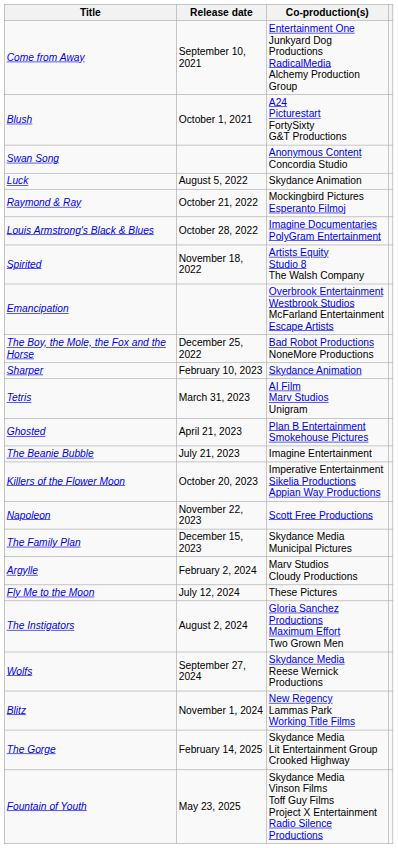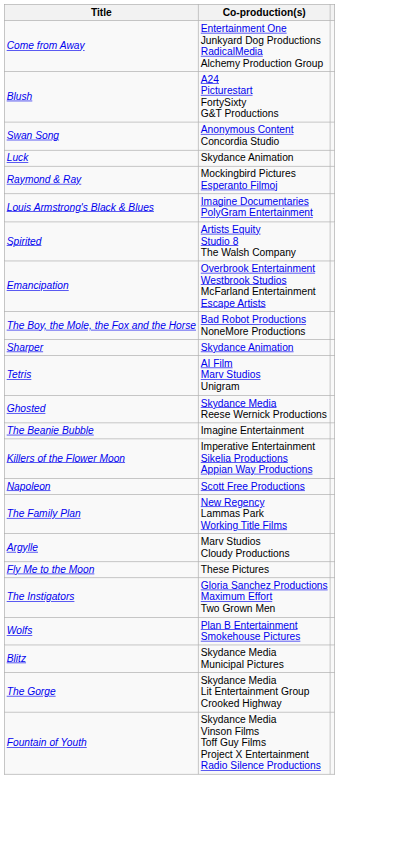 <table class="wikitable sortable">
 <tr>
 <th>Title</th>
-<th>Release date</th>
 <th>Co-production(s)</th>
 <th class="unsortable"></th>
 </tr>
 <tr>
 <td><em><a href='#'>Come from Away</a></em></td>
-<td>September 10, 2021</td>
 <td><a href='#'>Entertainment One</a><br>Junkyard Dog Productions<br><a href='#'>RadicalMedia</a><br>Alchemy Production Group</td>
 <td></td>
 </tr>
 <tr>
 <td><em><a href='#'>Blush</a></em></td>
-<td>October 1, 2021</td>
 <td><a href='#'>A24</a><br><a href='#'>Picturestart</a><br>FortySixty<br>G&T Productions</td>
 <td></td>
 </tr>
 <tr>
 <td><em><a href='#'>Swan Song</a></em></td>
-<td></td>
 <td><a href='#'>Anonymous Content</a><br>Concordia Studio</td>
 <td></td>
 </tr>
 <tr>
 <td><em><a href='#'>Luck</a></em></td>
-<td>August 5, 2022</td>
 <td>Skydance Animation</td>
 <td></td>
 </tr>
 <tr>
 <td><em><a href='#'>Raymond & Ray</a></em></td>
-<td>October 21, 2022</td>
 <td>Mockingbird Pictures<br><a href='#'>Esperanto Filmoj</a></td>
 <td></td>
 </tr>
 <tr>
 <td><em><a href='#'>Louis Armstrong's Black & Blues</a></em></td>
-<td>October 28, 2022</td>
 <td><a href='#'>Imagine Documentaries</a><br><a href='#'>PolyGram Entertainment</a></td>
 <td></td>
 </tr>
 <tr>
 <td><em><a href='#'>Spirited</a></em></td>
-<td>November 18, 2022</td>
 <td><a href='#'>Artists Equity</a><br><a href='#'>Studio 8</a><br>The Walsh Company</td>
 <td></td>
 </tr>
 <tr>
 <td><em><a href='#'>Emancipation</a></em></td>
-<td></td>
 <td><a href='#'>Overbrook Entertainment</a><br><a href='#'>Westbrook Studios</a><br>McFarland Entertainment<br><a href='#'>Escape Artists</a></td>
 <td></td>
 </tr>
 <tr>
 <td><em><a href='#'>The Boy, the Mole, the Fox and the Horse</a></em></td>
-<td>December 25, 2022</td>
 <td><a href='#'>Bad Robot Productions</a><br>NoneMore Productions</td>
 <td></td>
 </tr>
 <tr>
 <td><em><a href='#'>Sharper</a></em></td>
-<td>February 10, 2023</td>
 <td><a href='#'>Skydance Animation</a></td>
 <td></td>
 </tr>
 <tr>
 <td><em><a href='#'>Tetris</a></em></td>
-<td>March 31, 2023</td>
 <td><a href='#'>AI Film</a><br><a href='#'>Marv Studios</a><br>Unigram</td>
 <td></td>
 </tr>
 <tr>
 <td><em><a href='#'>Ghosted</a></em></td>
-<td>April 21, 2023</td>
-<td><a href='#'>Plan B Entertainment</a><br><a href='#'>Smokehouse Pictures</a></td>
+<td><a href='#'>Skydance Media</a><br>Reese Wernick Productions</td>
 <td></td>
 </tr>
 <tr>
 <td><em><a href='#'>The Beanie Bubble</a></em></td>
-<td>July 21, 2023</td>
 <td>Imagine Entertainment</td>
 <td></td>
 </tr>
 <tr>
 <td><em><a href='#'>Killers of the Flower Moon</a></em></td>
-<td>October 20, 2023</td>
 <td>Imperative Entertainment<br><a href='#'>Sikelia Productions</a><br><a href='#'>Appian Way Productions</a></td>
 <td></td>
 </tr>
 <tr>
 <td><em><a href='#'>Napoleon</a></em></td>
-<td>November 22, 2023</td>
 <td><a href='#'>Scott Free Productions</a></td>
 <td></td>
 </tr>
 <tr>
 <td><em><a href='#'>The Family Plan</a></em></td>
-<td>December 15, 2023</td>
-<td>Skydance Media<br>Municipal Pictures</td>
+<td><a href='#'>New Regency</a><br>Lammas Park<br><a href='#'>Working Title Films</a></td>
 <td></td>
 </tr>
 <tr>
 <td><em><a href='#'>Argylle</a></em></td>
-<td>February 2, 2024</td>
 <td>Marv Studios<br>Cloudy Productions</td>
 <td></td>
 </tr>
 <tr>
 <td><em><a href='#'>Fly Me to the Moon</a></em></td>
-<td>July 12, 2024</td>
 <td>These Pictures</td>
 <td></td>
 </tr>
 <tr>
 <td><em><a href='#'>The Instigators</a></em></td>
-<td>August 2, 2024</td>
 <td><a href='#'>Gloria Sanchez Productions</a><br><a href='#'>Maximum Effort</a><br>Two Grown Men</td>
 <td></td>
 </tr>
 <tr>
 <td><em><a href='#'>Wolfs</a></em></td>
-<td>September 27, 2024</td>
-<td><a href='#'>Skydance Media</a><br>Reese Wernick Productions</td>
+<td><a href='#'>Plan B Entertainment</a><br><a href='#'>Smokehouse Pictures</a></td>
 <td></td>
 </tr>
 <tr>
 <td><em><a href='#'>Blitz</a></em></td>
-<td>November 1, 2024</td>
-<td><a href='#'>New Regency</a><br>Lammas Park<br><a href='#'>Working Title Films</a></td>
+<td>Skydance Media<br>Municipal Pictures</td>
 <td></td>
 </tr>
 <tr>
 <td><em><a href='#'>The Gorge</a></em></td>
-<td>February 14, 2025</td>
 <td>Skydance Media<br>Lit Entertainment Group<br>Crooked Highway</td>
 <td></td>
 </tr>
 <tr>
 <td><em><a href='#'>Fountain of Youth</a></em></td>
-<td>May 23, 2025</td>
 <td>Skydance Media<br>Vinson Films<br>Toff Guy Films<br>Project X Entertainment<br><a href='#'>Radio Silence Productions</a></td>
 <td></td>
 </tr>
 </table>
